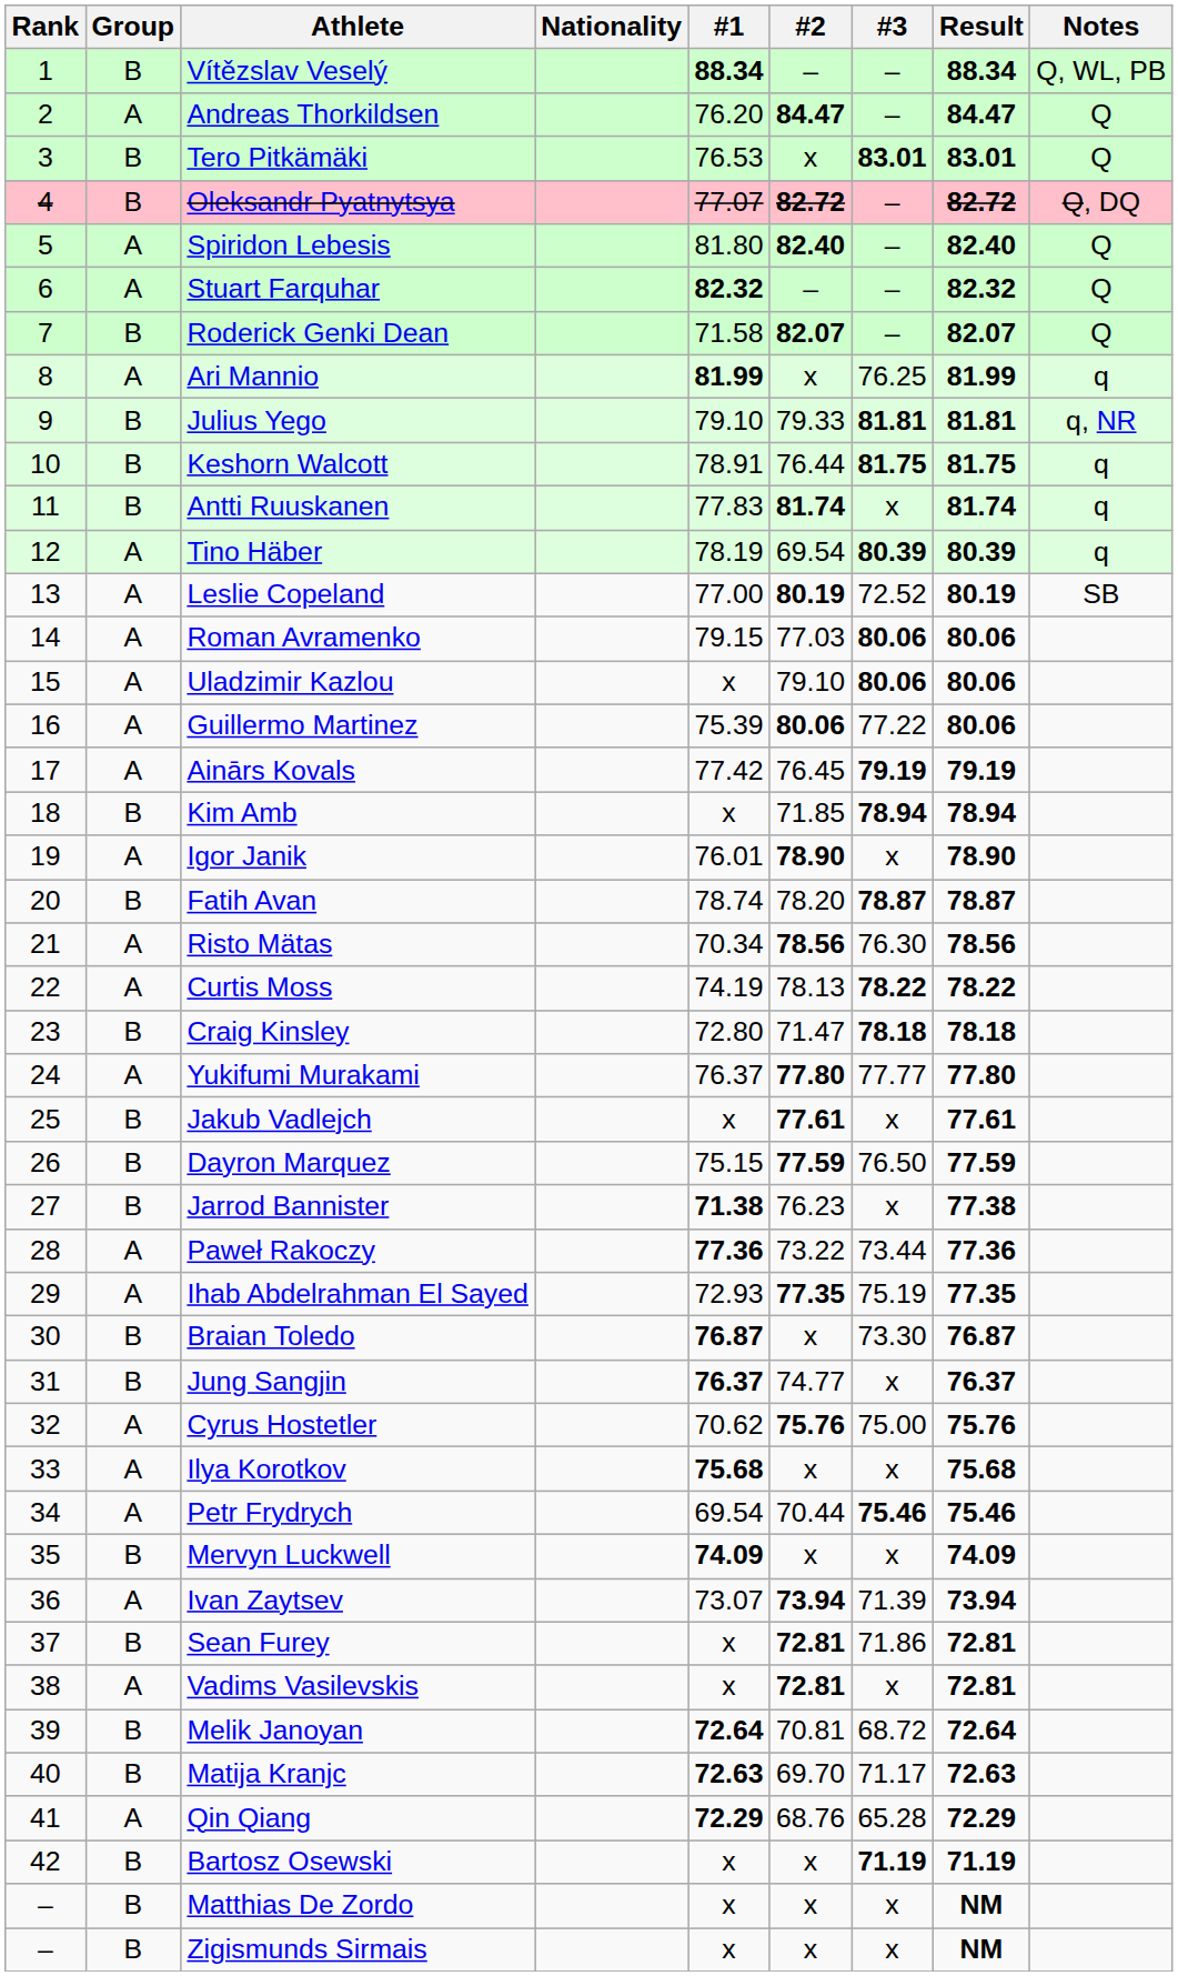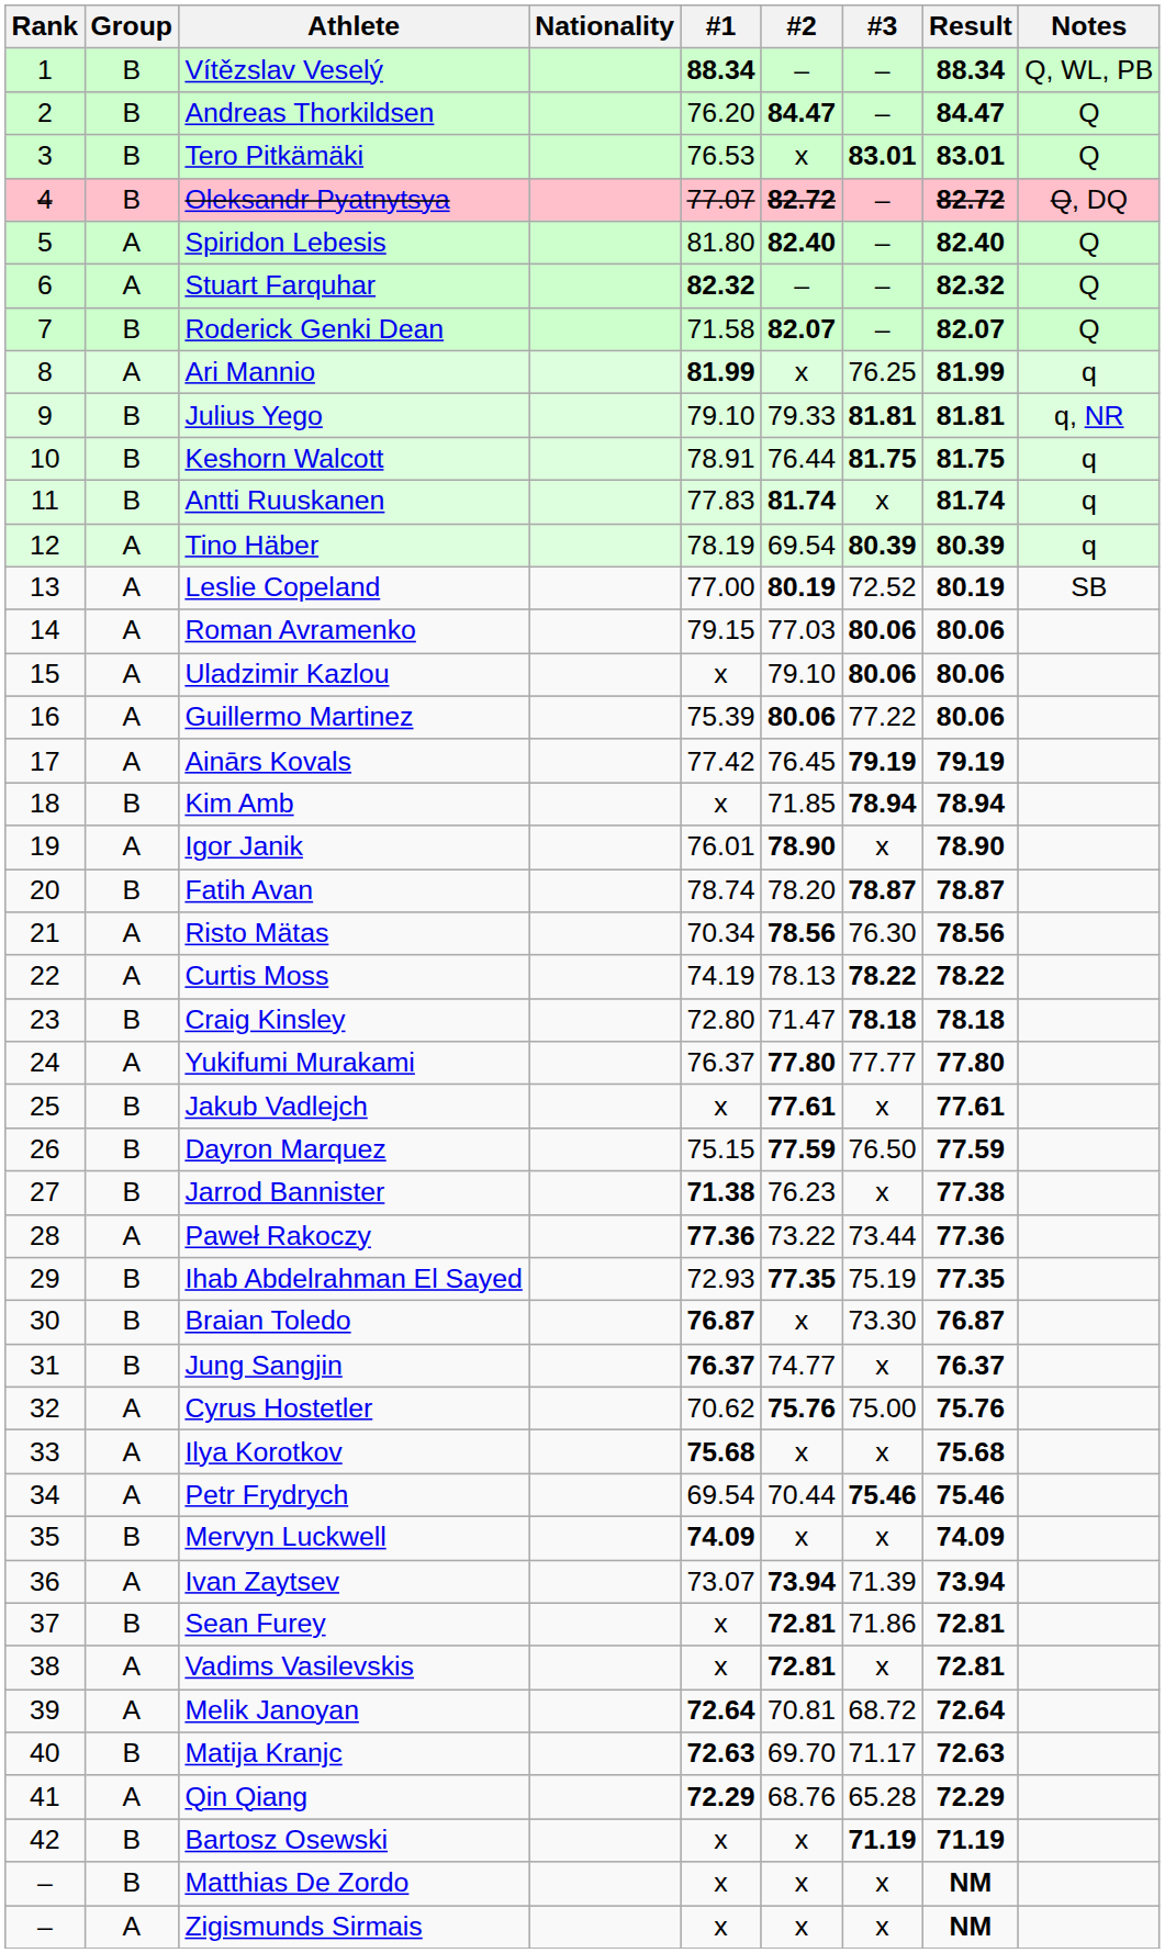 <table class="wikitable sortable" style="text-align:center">
 <tr>
 <th>Rank</th>
 <th>Group</th>
 <th>Athlete</th>
 <th>Nationality</th>
 <th>#1</th>
 <th>#2</th>
 <th>#3</th>
 <th>Result</th>
 <th>Notes</th>
 </tr>
 <tr bgcolor=ccffcc>
 <td>1</td>
 <td>B</td>
 <td align="left"><a href='#'>Vítězslav Veselý</a></td>
 <td align="left"></td>
 <td><strong>88.34</strong></td>
 <td>–</td>
 <td>–</td>
 <td><strong>88.34</strong></td>
 <td>Q, WL, PB</td>
 </tr>
 <tr bgcolor=ccffcc>
 <td>2</td>
-<td>A</td>
+<td>B</td>
 <td align="left"><a href='#'>Andreas Thorkildsen</a></td>
 <td align="left"></td>
 <td>76.20</td>
 <td><strong>84.47</strong></td>
 <td>–</td>
 <td><strong>84.47</strong></td>
 <td>Q</td>
 </tr>
 <tr bgcolor=ccffcc>
 <td>3</td>
 <td>B</td>
 <td align="left"><a href='#'>Tero Pitkämäki</a></td>
 <td align="left"></td>
 <td>76.53</td>
 <td>x</td>
 <td><strong>83.01</strong></td>
 <td><strong>83.01</strong></td>
 <td>Q</td>
 </tr>
 <tr bgcolor=pink>
 <td><s>4</s></td>
 <td>B</td>
 <td align="left"><s><a href='#'>Oleksandr Pyatnytsya</a></s></td>
 <td align="left"><s></s></td>
 <td><s>77.07</s></td>
 <td><s><strong>82.72</strong></s></td>
 <td>–</td>
 <td><s><strong>82.72</strong></s></td>
 <td><s>Q</s>, DQ</td>
 </tr>
 <tr bgcolor=ccffcc>
 <td>5</td>
 <td>A</td>
 <td align="left"><a href='#'>Spiridon Lebesis</a></td>
 <td align="left"></td>
 <td>81.80</td>
 <td><strong>82.40</strong></td>
 <td>–</td>
 <td><strong>82.40</strong></td>
 <td>Q</td>
 </tr>
 <tr bgcolor=ccffcc>
 <td>6</td>
 <td>A</td>
 <td align="left"><a href='#'>Stuart Farquhar</a></td>
 <td align="left"></td>
 <td><strong>82.32</strong></td>
 <td>–</td>
 <td>–</td>
 <td><strong>82.32</strong></td>
 <td>Q</td>
 </tr>
 <tr bgcolor=ccffcc>
 <td>7</td>
 <td>B</td>
 <td align="left"><a href='#'>Roderick Genki Dean</a></td>
 <td align="left"></td>
 <td>71.58</td>
 <td><strong>82.07</strong></td>
 <td>–</td>
 <td><strong>82.07</strong></td>
 <td>Q</td>
 </tr>
 <tr bgcolor=ddffdd>
 <td>8</td>
 <td>A</td>
 <td align="left"><a href='#'>Ari Mannio</a></td>
 <td align="left"></td>
 <td><strong>81.99</strong></td>
 <td>x</td>
 <td>76.25</td>
 <td><strong>81.99</strong></td>
 <td>q</td>
 </tr>
 <tr bgcolor=ddffdd>
 <td>9</td>
 <td>B</td>
 <td align="left"><a href='#'>Julius Yego</a></td>
 <td align="left"></td>
 <td>79.10</td>
 <td>79.33</td>
 <td><strong>81.81</strong></td>
 <td><strong>81.81</strong></td>
 <td>q, <a href='#'>NR</a></td>
 </tr>
 <tr bgcolor=ddffdd>
 <td>10</td>
 <td>B</td>
 <td align="left"><a href='#'>Keshorn Walcott</a></td>
 <td align="left"></td>
 <td>78.91</td>
 <td>76.44</td>
 <td><strong>81.75</strong></td>
 <td><strong>81.75</strong></td>
 <td>q</td>
 </tr>
 <tr bgcolor=ddffdd>
 <td>11</td>
 <td>B</td>
 <td align="left"><a href='#'>Antti Ruuskanen</a></td>
 <td align="left"></td>
 <td>77.83</td>
 <td><strong>81.74</strong></td>
 <td>x</td>
 <td><strong>81.74</strong></td>
 <td>q</td>
 </tr>
 <tr bgcolor=ddffdd>
 <td>12</td>
 <td>A</td>
 <td align="left"><a href='#'>Tino Häber</a></td>
 <td align="left"></td>
 <td>78.19</td>
 <td>69.54</td>
 <td><strong>80.39</strong></td>
 <td><strong>80.39</strong></td>
 <td>q</td>
 </tr>
 <tr>
 <td>13</td>
 <td>A</td>
 <td align="left"><a href='#'>Leslie Copeland</a></td>
 <td align="left"></td>
 <td>77.00</td>
 <td><strong>80.19</strong></td>
 <td>72.52</td>
 <td><strong>80.19</strong></td>
 <td>SB</td>
 </tr>
 <tr>
 <td>14</td>
 <td>A</td>
 <td align="left"><a href='#'>Roman Avramenko</a></td>
 <td align="left"></td>
 <td>79.15</td>
 <td>77.03</td>
 <td><strong>80.06</strong></td>
 <td><strong>80.06</strong></td>
 <td></td>
 </tr>
 <tr>
 <td>15</td>
 <td>A</td>
 <td align="left"><a href='#'>Uladzimir Kazlou</a></td>
 <td align="left"></td>
 <td>x</td>
 <td>79.10</td>
 <td><strong>80.06</strong></td>
 <td><strong>80.06</strong></td>
 <td></td>
 </tr>
 <tr>
 <td>16</td>
 <td>A</td>
 <td align="left"><a href='#'>Guillermo Martinez</a></td>
 <td align="left"></td>
 <td>75.39</td>
 <td><strong>80.06</strong></td>
 <td>77.22</td>
 <td><strong>80.06</strong></td>
 <td></td>
 </tr>
 <tr>
 <td>17</td>
 <td>A</td>
 <td align="left"><a href='#'>Ainārs Kovals</a></td>
 <td align="left"></td>
 <td>77.42</td>
 <td>76.45</td>
 <td><strong>79.19</strong></td>
 <td><strong>79.19</strong></td>
 <td></td>
 </tr>
 <tr>
 <td>18</td>
 <td>B</td>
 <td align="left"><a href='#'>Kim Amb</a></td>
 <td align="left"></td>
 <td>x</td>
 <td>71.85</td>
 <td><strong>78.94</strong></td>
 <td><strong>78.94</strong></td>
 <td></td>
 </tr>
 <tr>
 <td>19</td>
 <td>A</td>
 <td align="left"><a href='#'>Igor Janik</a></td>
 <td align="left"></td>
 <td>76.01</td>
 <td><strong>78.90</strong></td>
 <td>x</td>
 <td><strong>78.90</strong></td>
 <td></td>
 </tr>
 <tr>
 <td>20</td>
 <td>B</td>
 <td align="left"><a href='#'>Fatih Avan</a></td>
 <td align="left"></td>
 <td>78.74</td>
 <td>78.20</td>
 <td><strong>78.87</strong></td>
 <td><strong>78.87</strong></td>
 <td></td>
 </tr>
 <tr>
 <td>21</td>
 <td>A</td>
 <td align="left"><a href='#'>Risto Mätas</a></td>
 <td align="left"></td>
 <td>70.34</td>
 <td><strong>78.56</strong></td>
 <td>76.30</td>
 <td><strong>78.56</strong></td>
 <td></td>
 </tr>
 <tr>
 <td>22</td>
 <td>A</td>
 <td align="left"><a href='#'>Curtis Moss</a></td>
 <td align="left"></td>
 <td>74.19</td>
 <td>78.13</td>
 <td><strong>78.22</strong></td>
 <td><strong>78.22</strong></td>
 <td></td>
 </tr>
 <tr>
 <td>23</td>
 <td>B</td>
 <td align="left"><a href='#'>Craig Kinsley</a></td>
 <td align="left"></td>
 <td>72.80</td>
 <td>71.47</td>
 <td><strong>78.18</strong></td>
 <td><strong>78.18</strong></td>
 <td></td>
 </tr>
 <tr>
 <td>24</td>
 <td>A</td>
 <td align="left"><a href='#'>Yukifumi Murakami</a></td>
 <td align="left"></td>
 <td>76.37</td>
 <td><strong>77.80</strong></td>
 <td>77.77</td>
 <td><strong>77.80</strong></td>
 <td></td>
 </tr>
 <tr>
 <td>25</td>
 <td>B</td>
 <td align="left"><a href='#'>Jakub Vadlejch</a></td>
 <td align="left"></td>
 <td>x</td>
 <td><strong>77.61</strong></td>
 <td>x</td>
 <td><strong>77.61</strong></td>
 <td></td>
 </tr>
 <tr>
 <td>26</td>
 <td>B</td>
 <td align="left"><a href='#'>Dayron Marquez</a></td>
 <td align="left"></td>
 <td>75.15</td>
 <td><strong>77.59</strong></td>
 <td>76.50</td>
 <td><strong>77.59</strong></td>
 <td></td>
 </tr>
 <tr>
 <td>27</td>
 <td>B</td>
 <td align="left"><a href='#'>Jarrod Bannister</a></td>
 <td align="left"></td>
 <td><strong>71.38</strong></td>
 <td>76.23</td>
 <td>x</td>
 <td><strong>77.38</strong></td>
 <td></td>
 </tr>
 <tr>
 <td>28</td>
 <td>A</td>
 <td align="left"><a href='#'>Paweł Rakoczy</a></td>
 <td align="left"></td>
 <td><strong>77.36</strong></td>
 <td>73.22</td>
 <td>73.44</td>
 <td><strong>77.36</strong></td>
 <td></td>
 </tr>
 <tr>
 <td>29</td>
-<td>A</td>
+<td>B</td>
 <td align="left"><a href='#'>Ihab Abdelrahman El Sayed</a></td>
 <td align="left"></td>
 <td>72.93</td>
 <td><strong>77.35</strong></td>
 <td>75.19</td>
 <td><strong>77.35</strong></td>
 <td></td>
 </tr>
 <tr>
 <td>30</td>
 <td>B</td>
 <td align="left"><a href='#'>Braian Toledo</a></td>
 <td align="left"></td>
 <td><strong>76.87</strong></td>
 <td>x</td>
 <td>73.30</td>
 <td><strong>76.87</strong></td>
 <td></td>
 </tr>
 <tr>
 <td>31</td>
 <td>B</td>
 <td align="left"><a href='#'>Jung Sangjin</a></td>
 <td align="left"></td>
 <td><strong>76.37</strong></td>
 <td>74.77</td>
 <td>x</td>
 <td><strong>76.37</strong></td>
 <td></td>
 </tr>
 <tr>
 <td>32</td>
 <td>A</td>
 <td align="left"><a href='#'>Cyrus Hostetler</a></td>
 <td align="left"></td>
 <td>70.62</td>
 <td><strong>75.76</strong></td>
 <td>75.00</td>
 <td><strong>75.76</strong></td>
 <td></td>
 </tr>
 <tr>
 <td>33</td>
 <td>A</td>
 <td align="left"><a href='#'>Ilya Korotkov</a></td>
 <td align="left"></td>
 <td><strong>75.68</strong></td>
 <td>x</td>
 <td>x</td>
 <td><strong>75.68</strong></td>
 <td></td>
 </tr>
 <tr>
 <td>34</td>
 <td>A</td>
 <td align="left"><a href='#'>Petr Frydrych</a></td>
 <td align="left"></td>
 <td>69.54</td>
 <td>70.44</td>
 <td><strong>75.46</strong></td>
 <td><strong>75.46</strong></td>
 <td></td>
 </tr>
 <tr>
 <td>35</td>
 <td>B</td>
 <td align="left"><a href='#'>Mervyn Luckwell</a></td>
 <td align="left"></td>
 <td><strong>74.09</strong></td>
 <td>x</td>
 <td>x</td>
 <td><strong>74.09</strong></td>
 <td></td>
 </tr>
 <tr>
 <td>36</td>
 <td>A</td>
 <td align="left"><a href='#'>Ivan Zaytsev</a></td>
 <td align="left"></td>
 <td>73.07</td>
 <td><strong>73.94</strong></td>
 <td>71.39</td>
 <td><strong>73.94</strong></td>
 <td></td>
 </tr>
 <tr>
 <td>37</td>
 <td>B</td>
 <td align="left"><a href='#'>Sean Furey</a></td>
 <td align="left"></td>
 <td>x</td>
 <td><strong>72.81</strong></td>
 <td>71.86</td>
 <td><strong>72.81</strong></td>
 <td></td>
 </tr>
 <tr>
 <td>38</td>
 <td>A</td>
 <td align="left"><a href='#'>Vadims Vasilevskis</a></td>
 <td align="left"></td>
 <td>x</td>
 <td><strong>72.81</strong></td>
 <td>x</td>
 <td><strong>72.81</strong></td>
 <td></td>
 </tr>
 <tr>
 <td>39</td>
-<td>B</td>
+<td>A</td>
 <td align="left"><a href='#'>Melik Janoyan</a></td>
 <td align="left"></td>
 <td><strong>72.64</strong></td>
 <td>70.81</td>
 <td>68.72</td>
 <td><strong>72.64</strong></td>
 <td></td>
 </tr>
 <tr>
 <td>40</td>
 <td>B</td>
 <td align="left"><a href='#'>Matija Kranjc</a></td>
 <td align="left"></td>
 <td><strong>72.63</strong></td>
 <td>69.70</td>
 <td>71.17</td>
 <td><strong>72.63</strong></td>
 <td></td>
 </tr>
 <tr>
 <td>41</td>
 <td>A</td>
 <td align="left"><a href='#'>Qin Qiang</a></td>
 <td align="left"></td>
 <td><strong>72.29</strong></td>
 <td>68.76</td>
 <td>65.28</td>
 <td><strong>72.29</strong></td>
 <td></td>
 </tr>
 <tr>
 <td>42</td>
 <td>B</td>
 <td align="left"><a href='#'>Bartosz Osewski</a></td>
 <td align="left"></td>
 <td>x</td>
 <td>x</td>
 <td><strong>71.19</strong></td>
 <td><strong>71.19</strong></td>
 <td></td>
 </tr>
 <tr>
 <td>–</td>
 <td>B</td>
 <td align="left"><a href='#'>Matthias De Zordo</a></td>
 <td align="left"></td>
 <td>x</td>
 <td>x</td>
 <td>x</td>
 <td><strong>NM</strong></td>
 <td></td>
 </tr>
 <tr>
 <td>–</td>
-<td>B</td>
+<td>A</td>
 <td align="left"><a href='#'>Zigismunds Sirmais</a></td>
 <td align="left"></td>
 <td>x</td>
 <td>x</td>
 <td>x</td>
 <td><strong>NM</strong></td>
 <td></td>
 </tr>
 </table>
